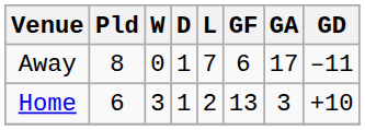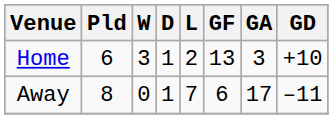 <table class="wikitable sortable" style="text-align:center;">
 <tr>
 <th>Venue</th>
 <th>Pld</th>
 <th>W</th>
 <th>D</th>
 <th>L</th>
 <th>GF</th>
 <th>GA</th>
 <th>GD</th>
 </tr>
 <tr>
+<td><a href='#'>Home</a></td>
+<td>6</td>
+<td>3</td>
+<td>1</td>
+<td>2</td>
+<td>13</td>
+<td>3</td>
+<td>+10</td>
+</tr>
+<tr>
 <td>Away</td>
 <td>8</td>
 <td>0</td>
 <td>1</td>
 <td>7</td>
 <td>6</td>
 <td>17</td>
 <td>–11</td>
 </tr>
 <tr>
-<td><a href='#'>Home</a></td>
-<td>6</td>
-<td>3</td>
-<td>1</td>
-<td>2</td>
-<td>13</td>
-<td>3</td>
-<td>+10</td>
-</tr>
-<tr>
 </tr>
 </table>
